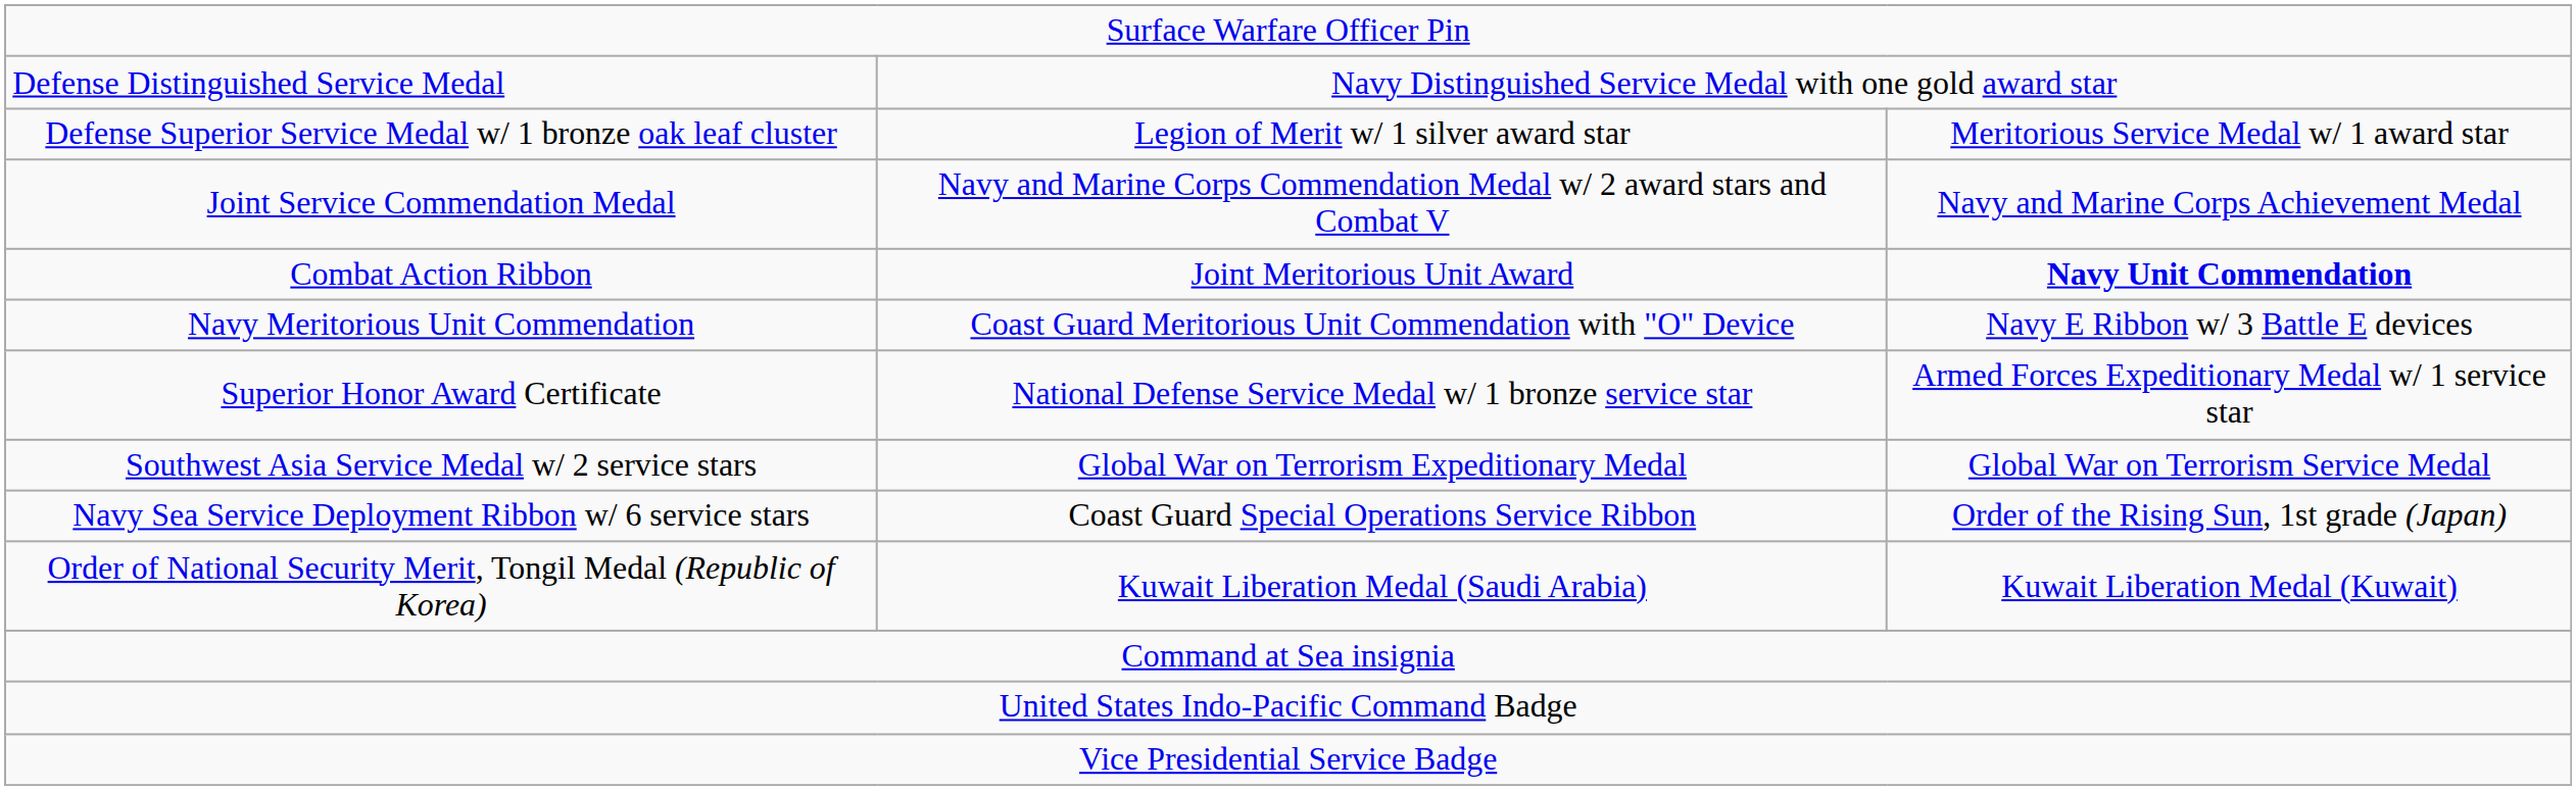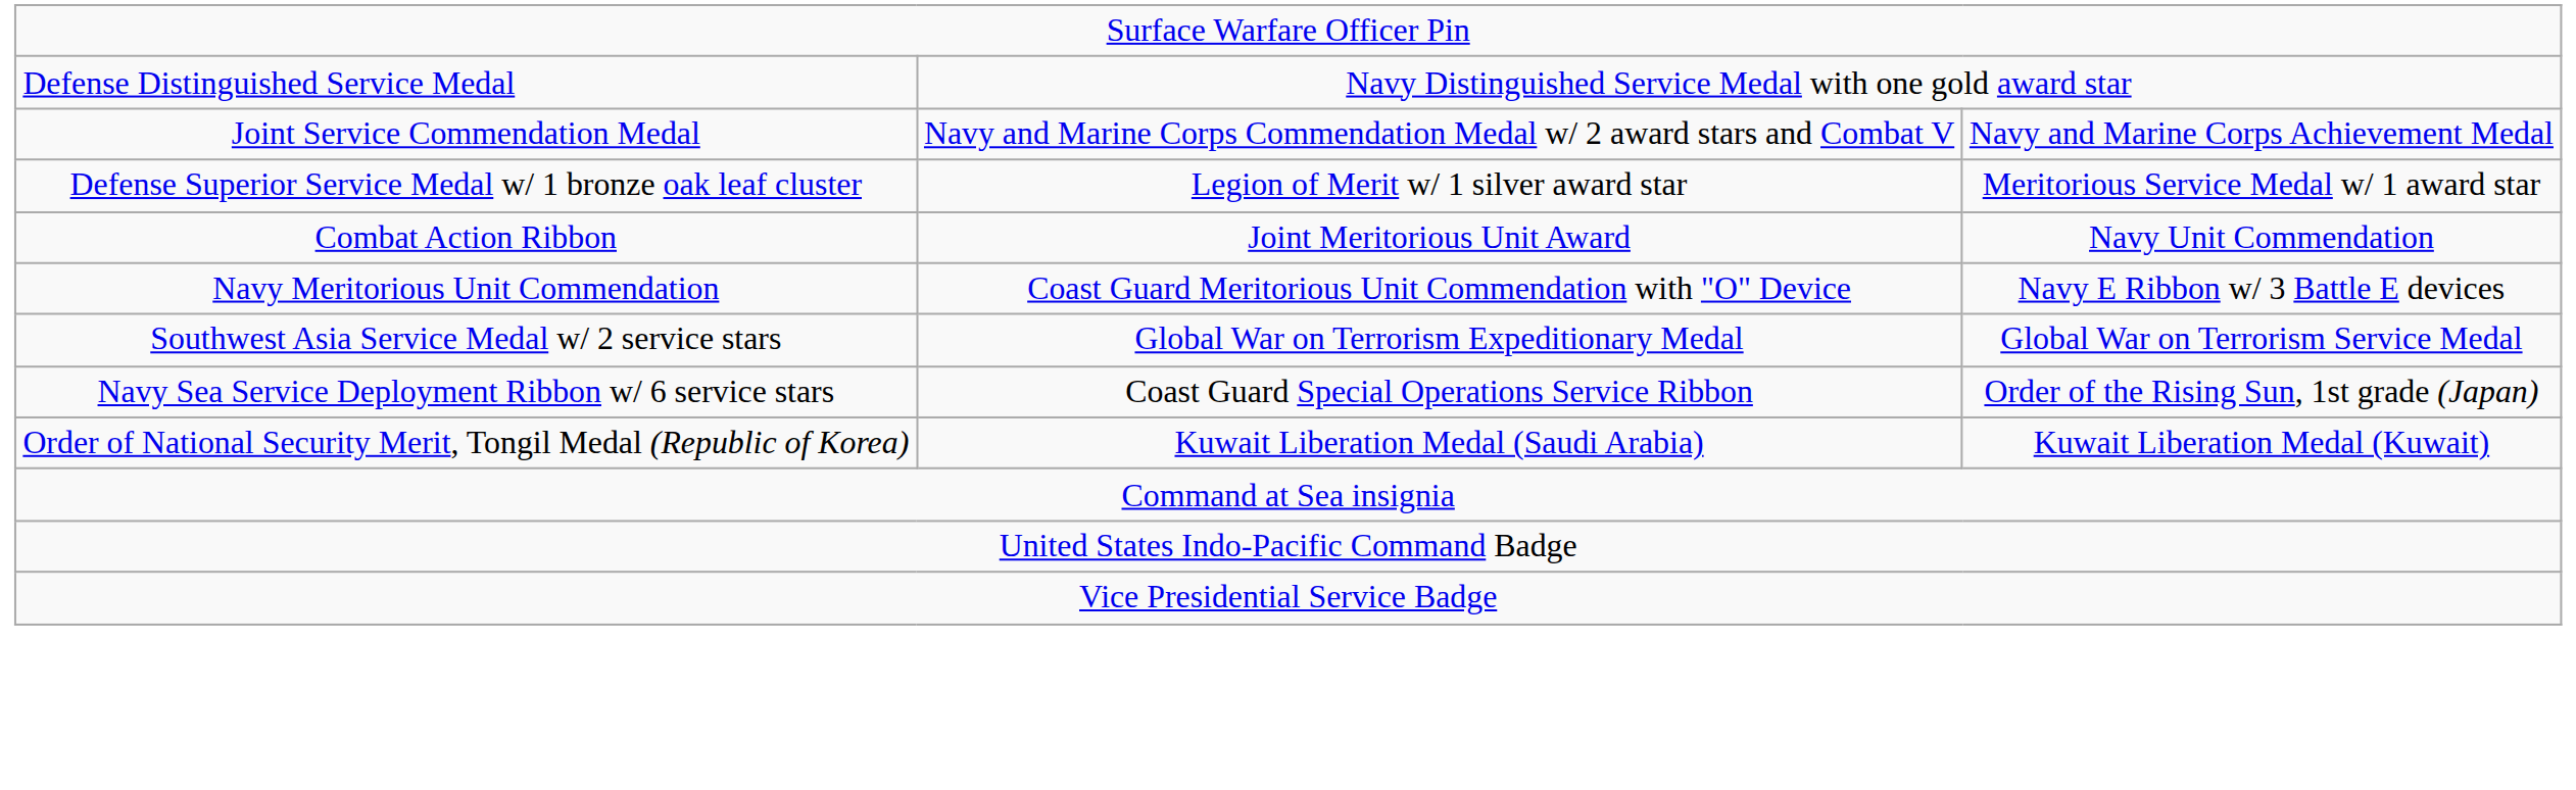 <table class="wikitable" style="margin:1em auto; text-align:center;">
 <tr>
 <td colspan="3"><a href='#'>Surface Warfare Officer Pin</a></td>
 </tr>
 <tr>
 <td style="text-align:left;"><a href='#'>Defense Distinguished Service Medal</a></td>
 <td colspan="2"><a href='#'>Navy Distinguished Service Medal</a> with one gold <a href='#'>award star</a></td>
 </tr>
 <tr>
+<td><a href='#'>Joint Service Commendation Medal</a></td>
+<td><a href='#'>Navy and Marine Corps Commendation Medal</a> w/ 2 award stars and <a href='#'>Combat V</a></td>
+<td><a href='#'>Navy and Marine Corps Achievement Medal</a></td>
+</tr>
+<tr>
 <td><a href='#'>Defense Superior Service Medal</a> w/ 1 bronze <a href='#'>oak leaf cluster</a></td>
 <td><a href='#'>Legion of Merit</a> w/ 1 silver award star</td>
 <td><a href='#'>Meritorious Service Medal</a> w/ 1 award star</td>
 </tr>
 <tr>
-<td><a href='#'>Joint Service Commendation Medal</a></td>
-<td><a href='#'>Navy and Marine Corps Commendation Medal</a> w/ 2 award stars and <a href='#'>Combat V</a></td>
-<td><a href='#'>Navy and Marine Corps Achievement Medal</a></td>
-</tr>
-<tr>
 <td><a href='#'>Combat Action Ribbon</a></td>
 <td><a href='#'>Joint Meritorious Unit Award</a></td>
-<td><strong><a href='#'>Navy Unit Commendation</a></strong></td>
+<td><a href='#'>Navy Unit Commendation</a></td>
 </tr>
 <tr>
 <td><a href='#'>Navy Meritorious Unit Commendation</a></td>
 <td><a href='#'>Coast Guard Meritorious Unit Commendation</a> with <a href='#'>"O" Device</a></td>
 <td><a href='#'>Navy E Ribbon</a> w/ 3 <a href='#'>Battle E</a> devices</td>
-</tr>
-<tr>
-<td><a href='#'>Superior Honor Award</a> Certificate</td>
-<td><a href='#'>National Defense Service Medal</a> w/ 1 bronze <a href='#'>service star</a></td>
-<td><a href='#'>Armed Forces Expeditionary Medal</a> w/ 1 service star</td>
 </tr>
 <tr>
 <td><a href='#'>Southwest Asia Service Medal</a> w/ 2 service stars</td>
 <td><a href='#'>Global War on Terrorism Expeditionary Medal</a></td>
 <td><a href='#'>Global War on Terrorism Service Medal</a></td>
 </tr>
 <tr>
 <td><a href='#'>Navy Sea Service Deployment Ribbon</a> w/ 6 service stars</td>
 <td>Coast Guard <a href='#'>Special Operations Service Ribbon</a></td>
 <td><a href='#'>Order of the Rising Sun</a>, 1st grade <em>(Japan)</em></td>
 </tr>
 <tr>
 <td><a href='#'>Order of National Security Merit</a>, Tongil Medal <em>(Republic of Korea)</em></td>
 <td><a href='#'>Kuwait Liberation Medal (Saudi Arabia)</a></td>
 <td><a href='#'>Kuwait Liberation Medal (Kuwait)</a></td>
 </tr>
 <tr>
 <td colspan="3"><a href='#'>Command at Sea insignia</a></td>
 </tr>
 <tr>
 <td colspan="3"><a href='#'>United States Indo-Pacific Command</a> Badge</td>
 </tr>
 <tr>
 <td colspan="3"><a href='#'>Vice Presidential Service Badge</a></td>
 </tr>
 </table>
